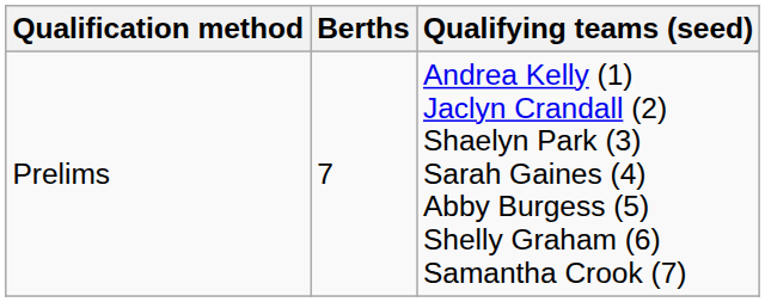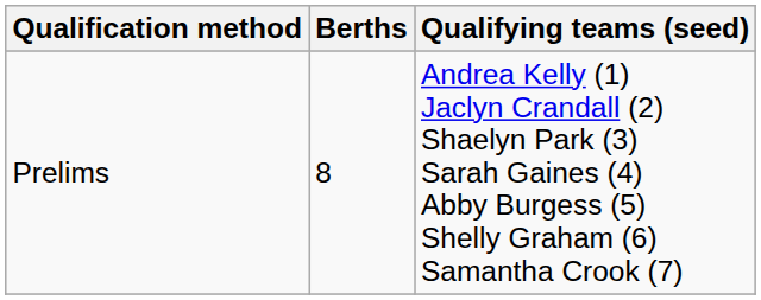 <table class="wikitable">
 <tr>
 <th scope="col">Qualification method</th>
 <th scope="col">Berths</th>
 <th scope="col">Qualifying teams (seed)</th>
 </tr>
 <tr>
 <td>Prelims</td>
-<td>7</td>
+<td>8</td>
 <td><a href='#'>Andrea Kelly</a> (1) <br> <a href='#'>Jaclyn Crandall</a> (2) <br> Shaelyn Park (3) <br> Sarah Gaines (4) <br> Abby Burgess (5)<br> Shelly Graham (6) <br> Samantha Crook (7)</td>
 </tr>
 </table>
